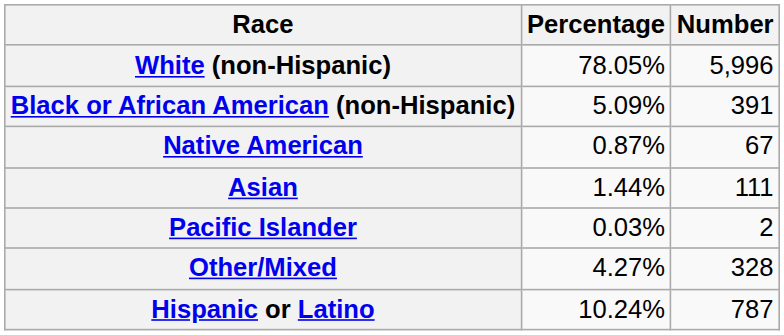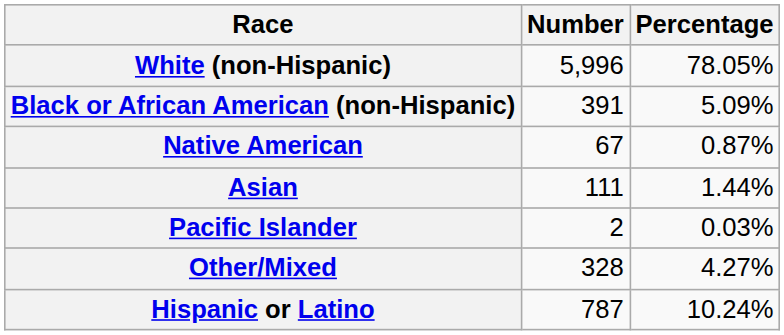 <table class="wikitable" style="text-align:right">
 <tr>
 <th scope="col">Race</th>
+<th scope="col">Number</th>
 <th scope="col">Percentage</th>
-<th scope="col">Number</th>
 </tr>
 <tr>
 <th scope="row"><a href='#'>White</a> (non-Hispanic)</th>
+<td>5,996</td>
 <td>78.05%</td>
-<td>5,996</td>
 </tr>
 <tr>
 <th scope="row"><a href='#'>Black or African American</a> (non-Hispanic)</th>
+<td>391</td>
 <td>5.09%</td>
-<td>391</td>
 </tr>
 <tr>
 <th scope="row"><a href='#'>Native American</a></th>
+<td>67</td>
 <td>0.87%</td>
-<td>67</td>
 </tr>
 <tr>
 <th scope="row"><a href='#'>Asian</a></th>
+<td>111</td>
 <td>1.44%</td>
-<td>111</td>
 </tr>
 <tr>
 <th scope="row"><a href='#'>Pacific Islander</a></th>
+<td>2</td>
 <td>0.03%</td>
-<td>2</td>
 </tr>
 <tr>
 <th scope="row"><a href='#'>Other/Mixed</a></th>
+<td>328</td>
 <td>4.27%</td>
-<td>328</td>
 </tr>
 <tr>
 <th scope="row"><a href='#'>Hispanic</a> or <a href='#'>Latino</a></th>
+<td>787</td>
 <td>10.24%</td>
-<td>787</td>
 </tr>
 </table>
